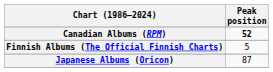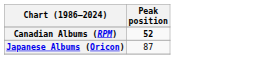 <table class="wikitable sortable plainrowheaders" style="text-align:center">
 <tr>
 <th scope="col">Chart (1986–2024)</th>
 <th scope="col">Peak<br> position</th>
 </tr>
 <tr>
 </tr>
 <tr>
 </tr>
 <tr>
 </tr>
 <tr>
 </tr>
 <tr>
 <th scope="row">Canadian Albums (<em><a href='#'>RPM</a></em>)</th>
 <td><strong>52</strong></td>
 </tr>
 <tr>
-</tr>
-<tr>
-<th scope="row">Finnish Albums (<a href='#'>The Official Finnish Charts</a>)</th>
-<td>5</td>
 </tr>
 <tr>
 </tr>
 <tr>
 </tr>
 <tr>
 </tr>
 <tr>
 </tr>
 <tr>
 </tr>
 <tr>
 <th scope="row"><a href='#'>Japanese Albums</a> (<a href='#'>Oricon</a>)</th>
 <td align="center">87</td>
 </tr>
 <tr>
 </tr>
 <tr>
 </tr>
 <tr>
 </tr>
 <tr>
 </tr>
 <tr>
 </tr>
 <tr>
 </tr>
 <tr>
 </tr>
 <tr>
 </tr>
 <tr>
 </tr>
 <tr>
 </tr>
 <tr>
 </tr>
 </table>
